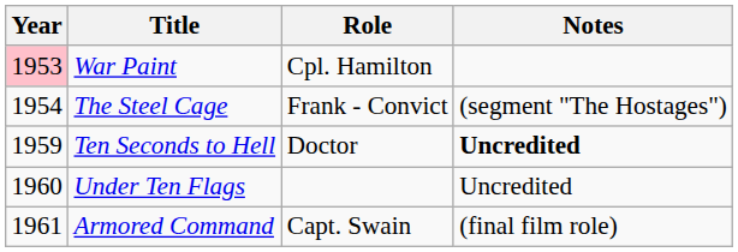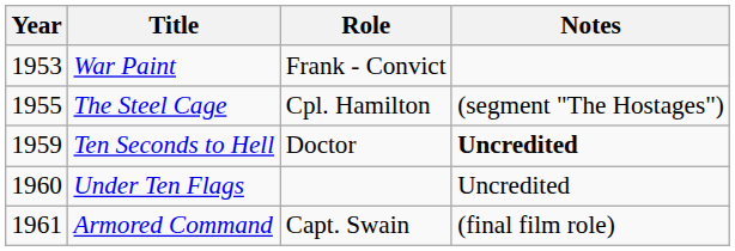 <table class="wikitable">
 <tr>
 <th>Year</th>
 <th>Title</th>
 <th>Role</th>
 <th>Notes</th>
 </tr>
 <tr>
-<td style="background: pink;">1953</td>
+<td>1953</td>
 <td><em><a href='#'>War Paint</a></em></td>
-<td>Cpl. Hamilton</td>
+<td>Frank - Convict</td>
 <td></td>
 </tr>
 <tr>
-<td>1954</td>
+<td>1955</td>
 <td><em><a href='#'>The Steel Cage</a></em></td>
-<td>Frank - Convict</td>
+<td>Cpl. Hamilton</td>
 <td>(segment "The Hostages")</td>
 </tr>
 <tr>
 <td>1959</td>
 <td><em><a href='#'>Ten Seconds to Hell</a></em></td>
 <td>Doctor</td>
 <td><strong>Uncredited</strong></td>
 </tr>
 <tr>
 <td>1960</td>
 <td><em><a href='#'>Under Ten Flags</a></em></td>
 <td></td>
 <td>Uncredited</td>
 </tr>
 <tr>
 <td>1961</td>
 <td><em><a href='#'>Armored Command</a></em></td>
 <td>Capt. Swain</td>
 <td>(final film role)</td>
 </tr>
 </table>
